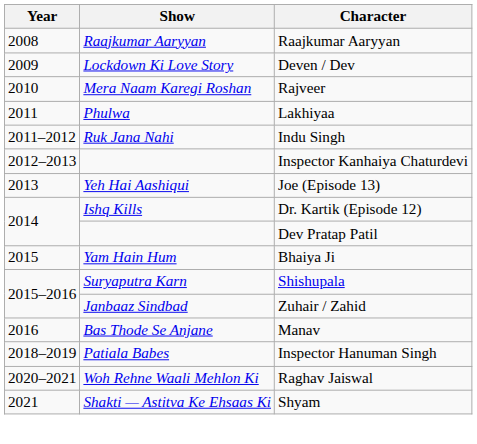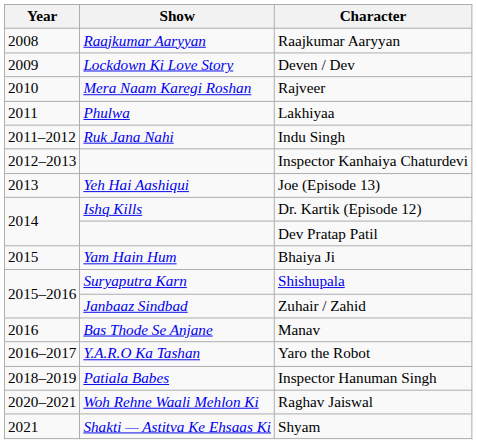 <table class="wikitable">
 <tr>
 <th>Year</th>
 <th>Show</th>
 <th>Character</th>
 </tr>
 <tr>
 <td>2008</td>
 <td><em><a href='#'>Raajkumar Aaryyan</a></em></td>
 <td>Raajkumar Aaryyan</td>
 </tr>
 <tr>
 <td>2009</td>
 <td><em><a href='#'>Lockdown Ki Love Story</a></em></td>
 <td>Deven / Dev</td>
 </tr>
 <tr>
 <td>2010</td>
 <td><em><a href='#'>Mera Naam Karegi Roshan</a></em></td>
 <td>Rajveer</td>
 </tr>
 <tr>
 <td>2011</td>
 <td><em><a href='#'>Phulwa</a></em></td>
 <td>Lakhiyaa</td>
 </tr>
 <tr>
 <td>2011–2012</td>
 <td><em><a href='#'>Ruk Jana Nahi</a></em></td>
 <td>Indu Singh</td>
 </tr>
 <tr>
 <td>2012–2013</td>
 <td></td>
 <td>Inspector Kanhaiya Chaturdevi</td>
 </tr>
 <tr>
 <td>2013</td>
 <td><em><a href='#'>Yeh Hai Aashiqui</a></em></td>
 <td>Joe (Episode 13)</td>
 </tr>
 <tr>
 <td rowspan="2">2014</td>
 <td><em><a href='#'>Ishq Kills</a></em></td>
 <td>Dr. Kartik (Episode 12)</td>
 </tr>
 <tr>
 <td></td>
 <td>Dev Pratap Patil</td>
 </tr>
 <tr>
 <td>2015</td>
 <td><em><a href='#'>Yam Hain Hum</a></em></td>
 <td>Bhaiya Ji</td>
 </tr>
 <tr>
 <td rowspan="2">2015–2016</td>
 <td><em><a href='#'>Suryaputra Karn</a></em></td>
 <td><a href='#'>Shishupala</a></td>
 </tr>
 <tr>
 <td><em><a href='#'>Janbaaz Sindbad</a></em></td>
 <td>Zuhair / Zahid</td>
 </tr>
 <tr>
 <td>2016</td>
 <td><em><a href='#'>Bas Thode Se Anjane</a></em></td>
 <td>Manav</td>
 </tr>
 <tr>
+<td>2016–2017</td>
+<td><em><a href='#'>Y.A.R.O Ka Tashan</a></em></td>
+<td Son of Mr. Agrawal / Y.A.R.O Humanoid>Yaro the Robot</td>
+</tr>
+<tr>
 <td>2018–2019</td>
 <td><em><a href='#'>Patiala Babes</a></em></td>
 <td>Inspector Hanuman Singh</td>
 </tr>
 <tr>
 <td>2020–2021</td>
 <td><em><a href='#'>Woh Rehne Waali Mehlon Ki</a></em></td>
 <td>Raghav Jaiswal</td>
 </tr>
 <tr>
 <td>2021</td>
 <td><em><a href='#'>Shakti — Astitva Ke Ehsaas Ki</a></em></td>
 <td>Shyam</td>
 </tr>
 </table>
